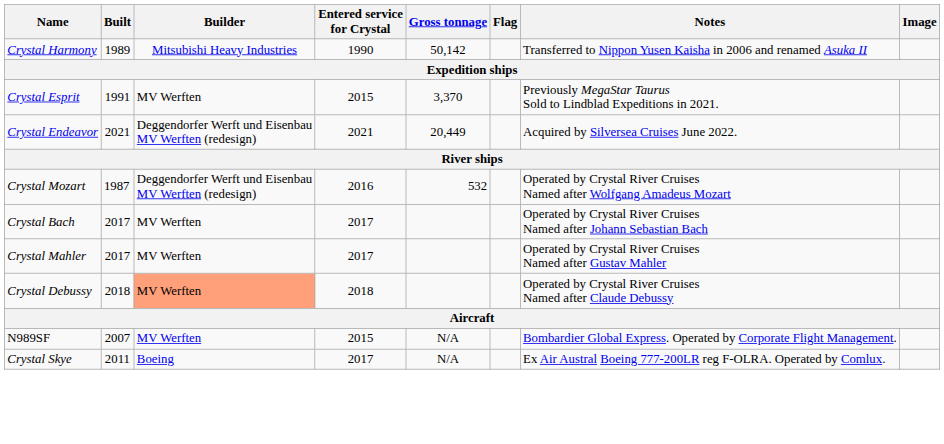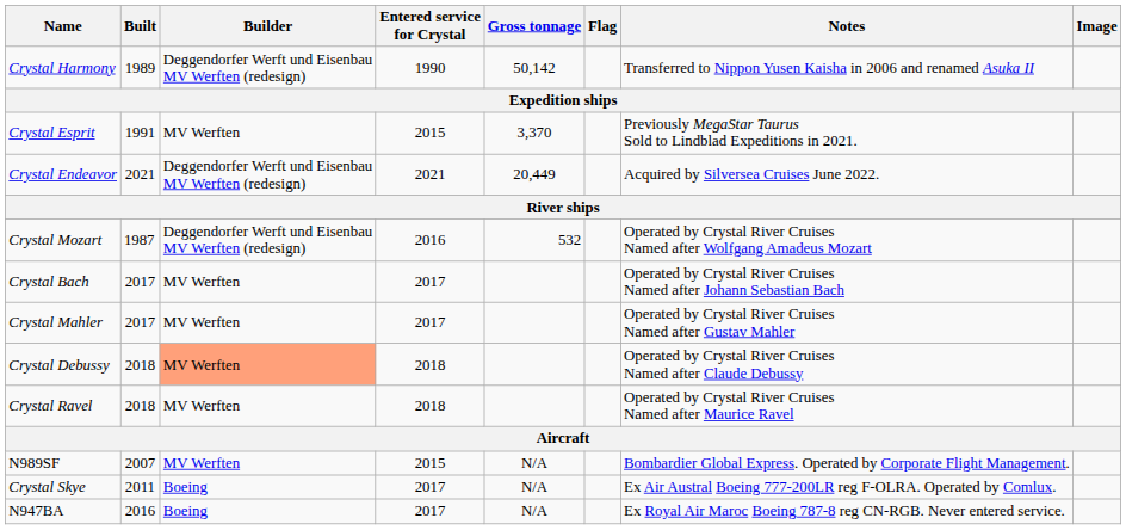 <table class="wikitable">
 <tr>
 <th>Name</th>
 <th>Built</th>
 <th>Builder</th>
 <th>Entered service<br>for Crystal</th>
 <th><a href='#'>Gross tonnage</a></th>
 <th>Flag</th>
 <th>Notes</th>
 <th>Image</th>
 </tr>
 <tr>
 <td><em><a href='#'>Crystal Harmony</a></em></td>
 <td align="Center">1989</td>
-<td align="Center"><a href='#'>Mitsubishi Heavy Industries</a></td>
+<td>Deggendorfer Werft und Eisenbau<br><a href='#'>MV Werften</a> (redesign)</td>
 <td align="Center">1990</td>
 <td align="Center">50,142</td>
 <td align="center"></td>
 <td>Transferred to <a href='#'>Nippon Yusen Kaisha</a> in 2006 and renamed <em><a href='#'>Asuka II</a></em></td>
 <td></td>
 </tr>
 <tr>
 <th colspan="8" align="Center">Expedition ships</th>
 </tr>
 <tr>
 <td><em><a href='#'>Crystal Esprit</a></em></td>
 <td align="Center">1991</td>
 <td>MV Werften</td>
 <td align="Center">2015</td>
 <td align="Center">3,370</td>
 <td align="Center"></td>
 <td align="left">Previously <em>MegaStar Taurus</em><br>Sold to Lindblad Expeditions in 2021.</td>
 <td></td>
 </tr>
 <tr>
 <td><em><a href='#'>Crystal Endeavor</a></em></td>
 <td align="center">2021</td>
 <td>Deggendorfer Werft und Eisenbau<br><a href='#'>MV Werften</a> (redesign)</td>
 <td align="center">2021</td>
 <td align="Center">20,449</td>
 <td align="Center"></td>
 <td>Acquired by <a href='#'>Silversea Cruises</a> June 2022.</td>
 <td></td>
 </tr>
 <tr>
 <th colspan="8" align="Center">River ships</th>
 </tr>
 <tr>
 <td><em>Crystal Mozart</em></td>
 <td>1987</td>
 <td>Deggendorfer Werft und Eisenbau<br><a href='#'>MV Werften</a> (redesign)</td>
 <td align="center">2016</td>
 <td align="right">532</td>
 <td align="center"></td>
 <td>Operated by Crystal River Cruises <br>Named after <a href='#'>Wolfgang Amadeus Mozart</a></td>
 <td></td>
 </tr>
 <tr>
 <td><em>Crystal Bach</em></td>
 <td align="center">2017</td>
 <td>MV Werften</td>
 <td align="center">2017</td>
 <td></td>
 <td align="center"></td>
 <td>Operated by Crystal River Cruises <br>Named after <a href='#'>Johann Sebastian Bach</a></td>
 <td></td>
 </tr>
 <tr>
 <td><em>Crystal Mahler</em></td>
 <td align="center">2017</td>
 <td>MV Werften</td>
 <td align="center">2017</td>
 <td></td>
 <td align="center"></td>
 <td>Operated by Crystal River Cruises <br>Named after <a href='#'>Gustav Mahler</a></td>
 <td></td>
 </tr>
 <tr>
 <td><em>Crystal Debussy</em></td>
 <td align="center">2018</td>
 <td style="background: lightsalmon;">MV Werften</td>
 <td align="center">2018</td>
 <td></td>
 <td align="center"></td>
 <td>Operated by Crystal River Cruises <br>Named after <a href='#'>Claude Debussy</a></td>
 <td></td>
 </tr>
 <tr>
+<td><em>Crystal Ravel</em></td>
+<td align="center">2018</td>
+<td>MV Werften</td>
+<td align="center">2018</td>
+<td></td>
+<td align="center"></td>
+<td>Operated by Crystal River Cruises <br>Named after <a href='#'>Maurice Ravel</a></td>
+<td></td>
+</tr>
+<tr>
 <th colspan="8" align="Center">Aircraft</th>
 </tr>
 <tr>
 <td>N989SF</td>
 <td align="center">2007</td>
 <td align="left"><a href='#'>MV Werften</a></td>
 <td align="center">2015</td>
 <td align="center">N/A</td>
 <td align="center"></td>
 <td><a href='#'>Bombardier Global Express</a>. Operated by <a href='#'>Corporate Flight Management</a>.</td>
 <td></td>
 </tr>
 <tr>
 <td><em>Crystal Skye</em><br></td>
 <td align="center">2011</td>
 <td><a href='#'>Boeing</a></td>
 <td align="center">2017</td>
 <td align="center">N/A</td>
 <td align="center"></td>
 <td>Ex <a href='#'>Air Austral</a> <a href='#'>Boeing 777-200LR</a> reg F-OLRA. Operated by <a href='#'>Comlux</a>.</td>
 </tr>
+<tr>
+<td>N947BA</td>
+<td align="center">2016</td>
+<td><a href='#'>Boeing</a></td>
+<td align="center">2017</td>
+<td align="center">N/A</td>
+<td align="center"></td>
+<td>Ex <a href='#'>Royal Air Maroc</a> <a href='#'>Boeing 787-8</a> reg CN-RGB. Never entered service.</td>
+<td></td>
+</tr>
 </table>
